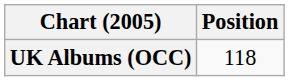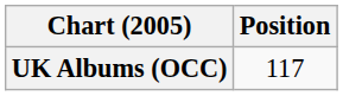 <table class="wikitable plainrowheaders" style="text-align:center">
 <tr>
 <th scope="col">Chart (2005)</th>
 <th scope="col">Position</th>
 </tr>
 <tr>
 <th scope="row">UK Albums (OCC)</th>
-<td>118</td>
+<td>117</td>
 </tr>
 </table>
